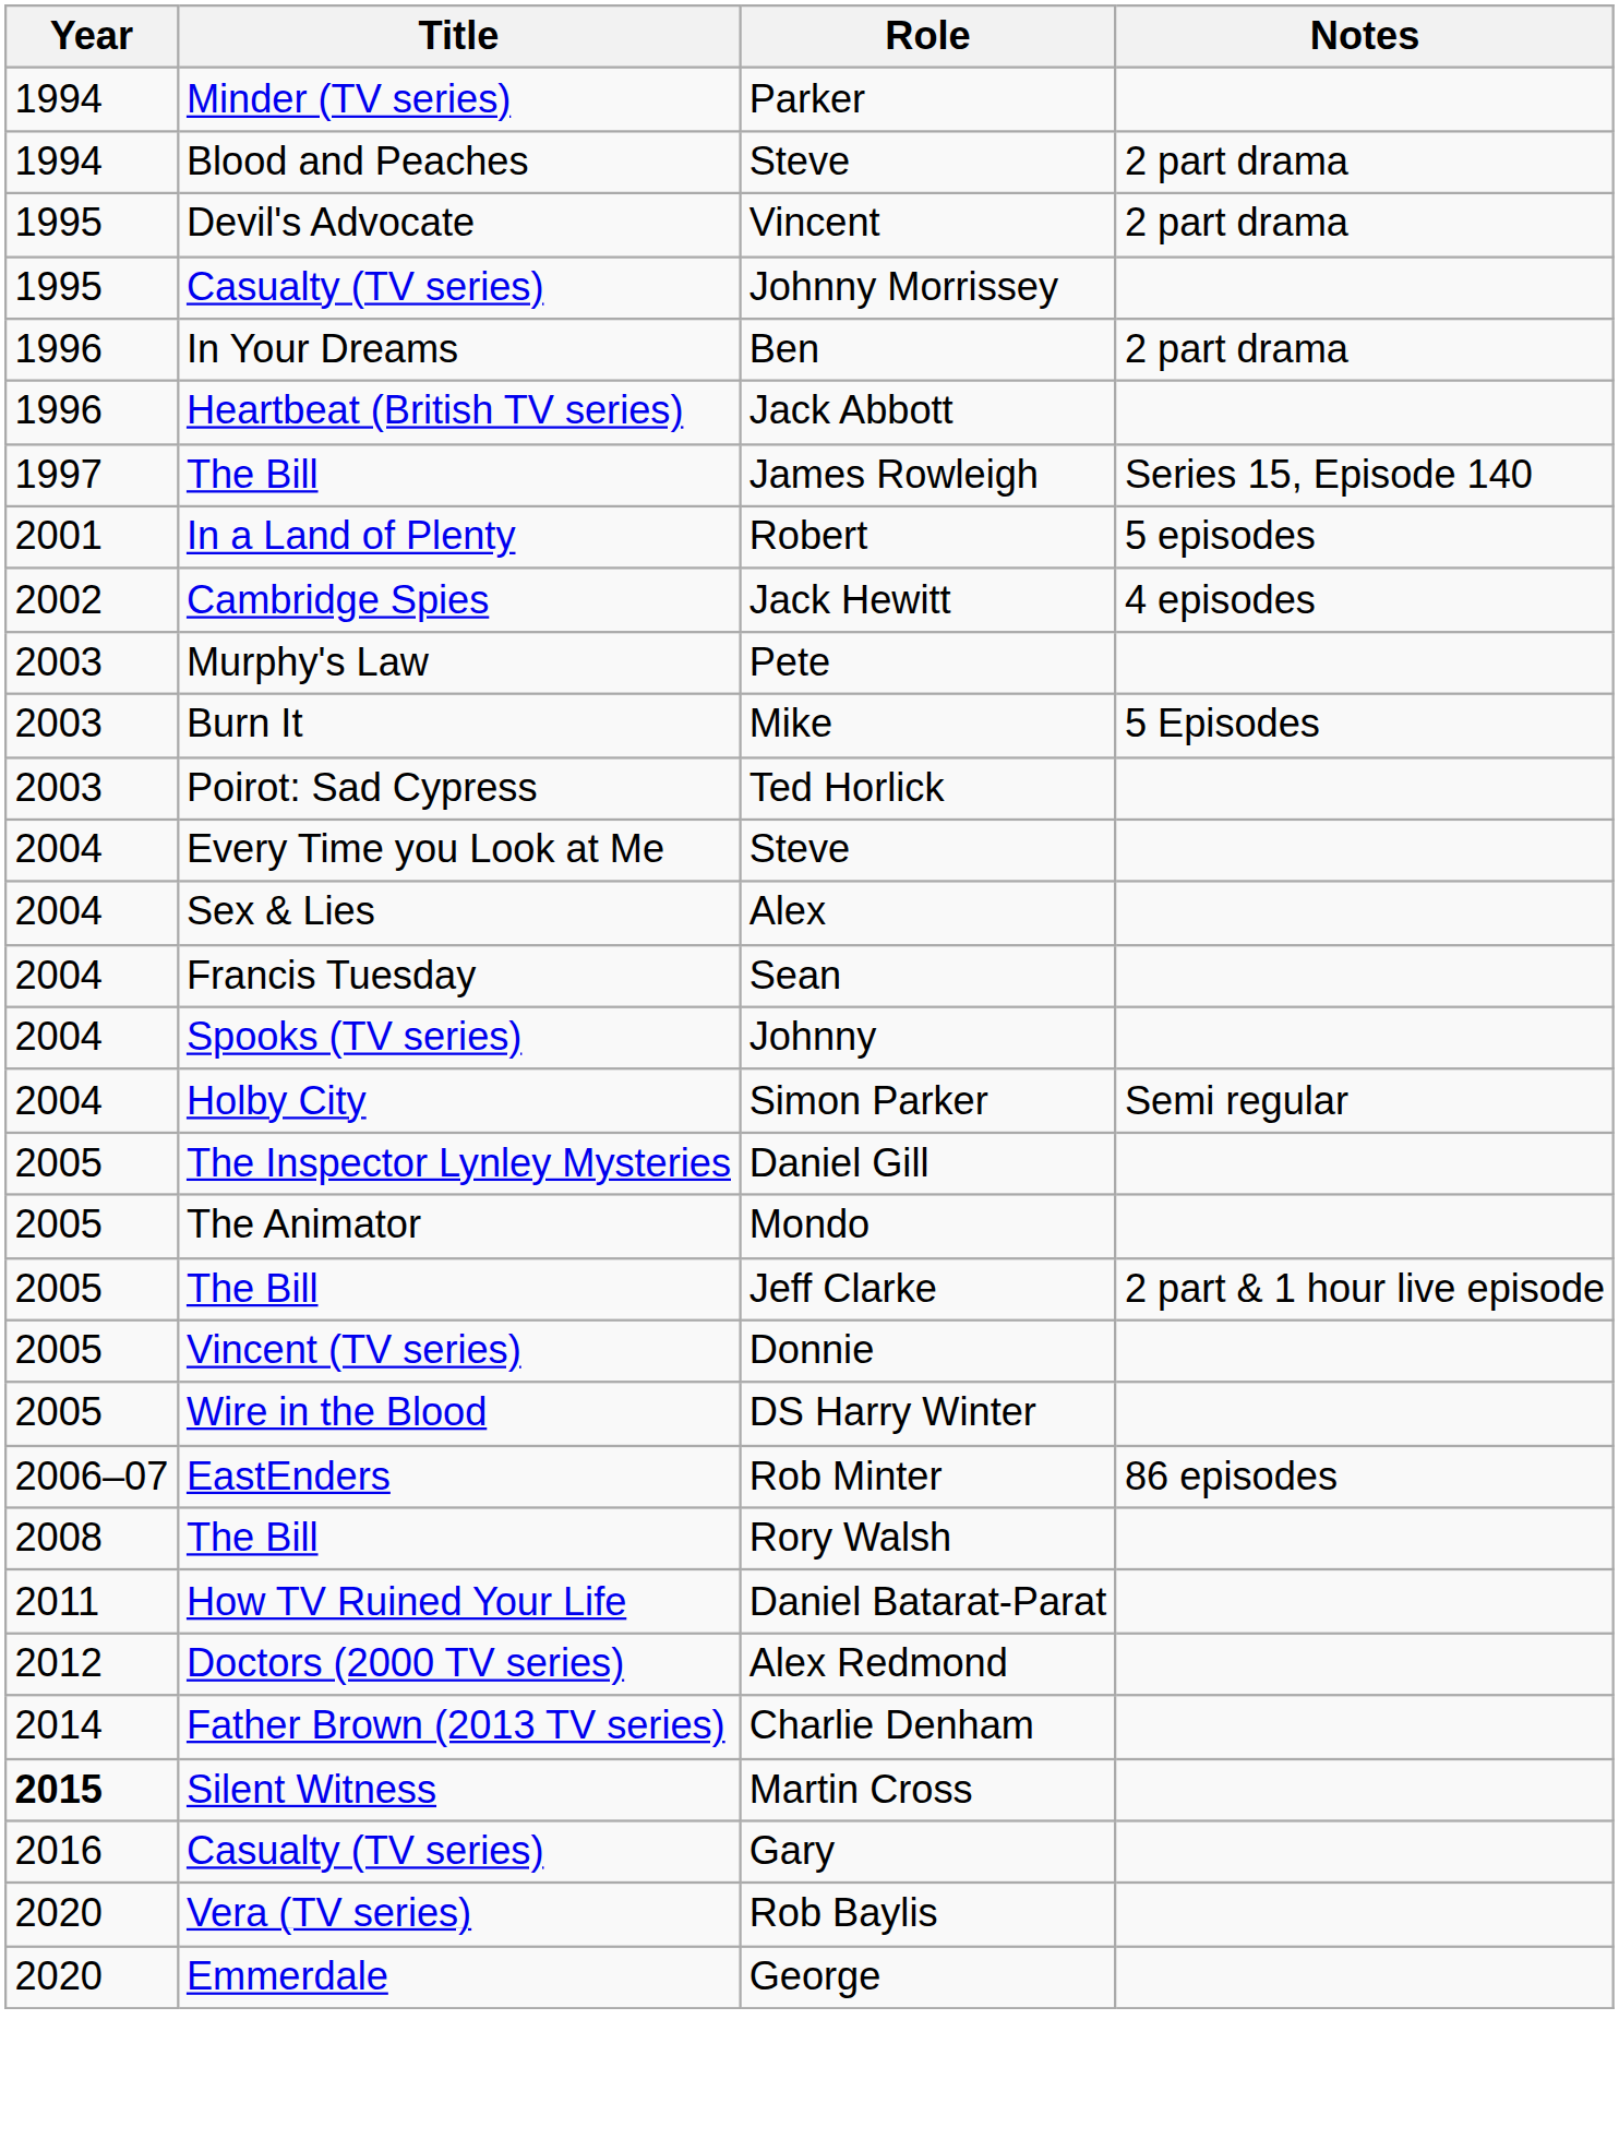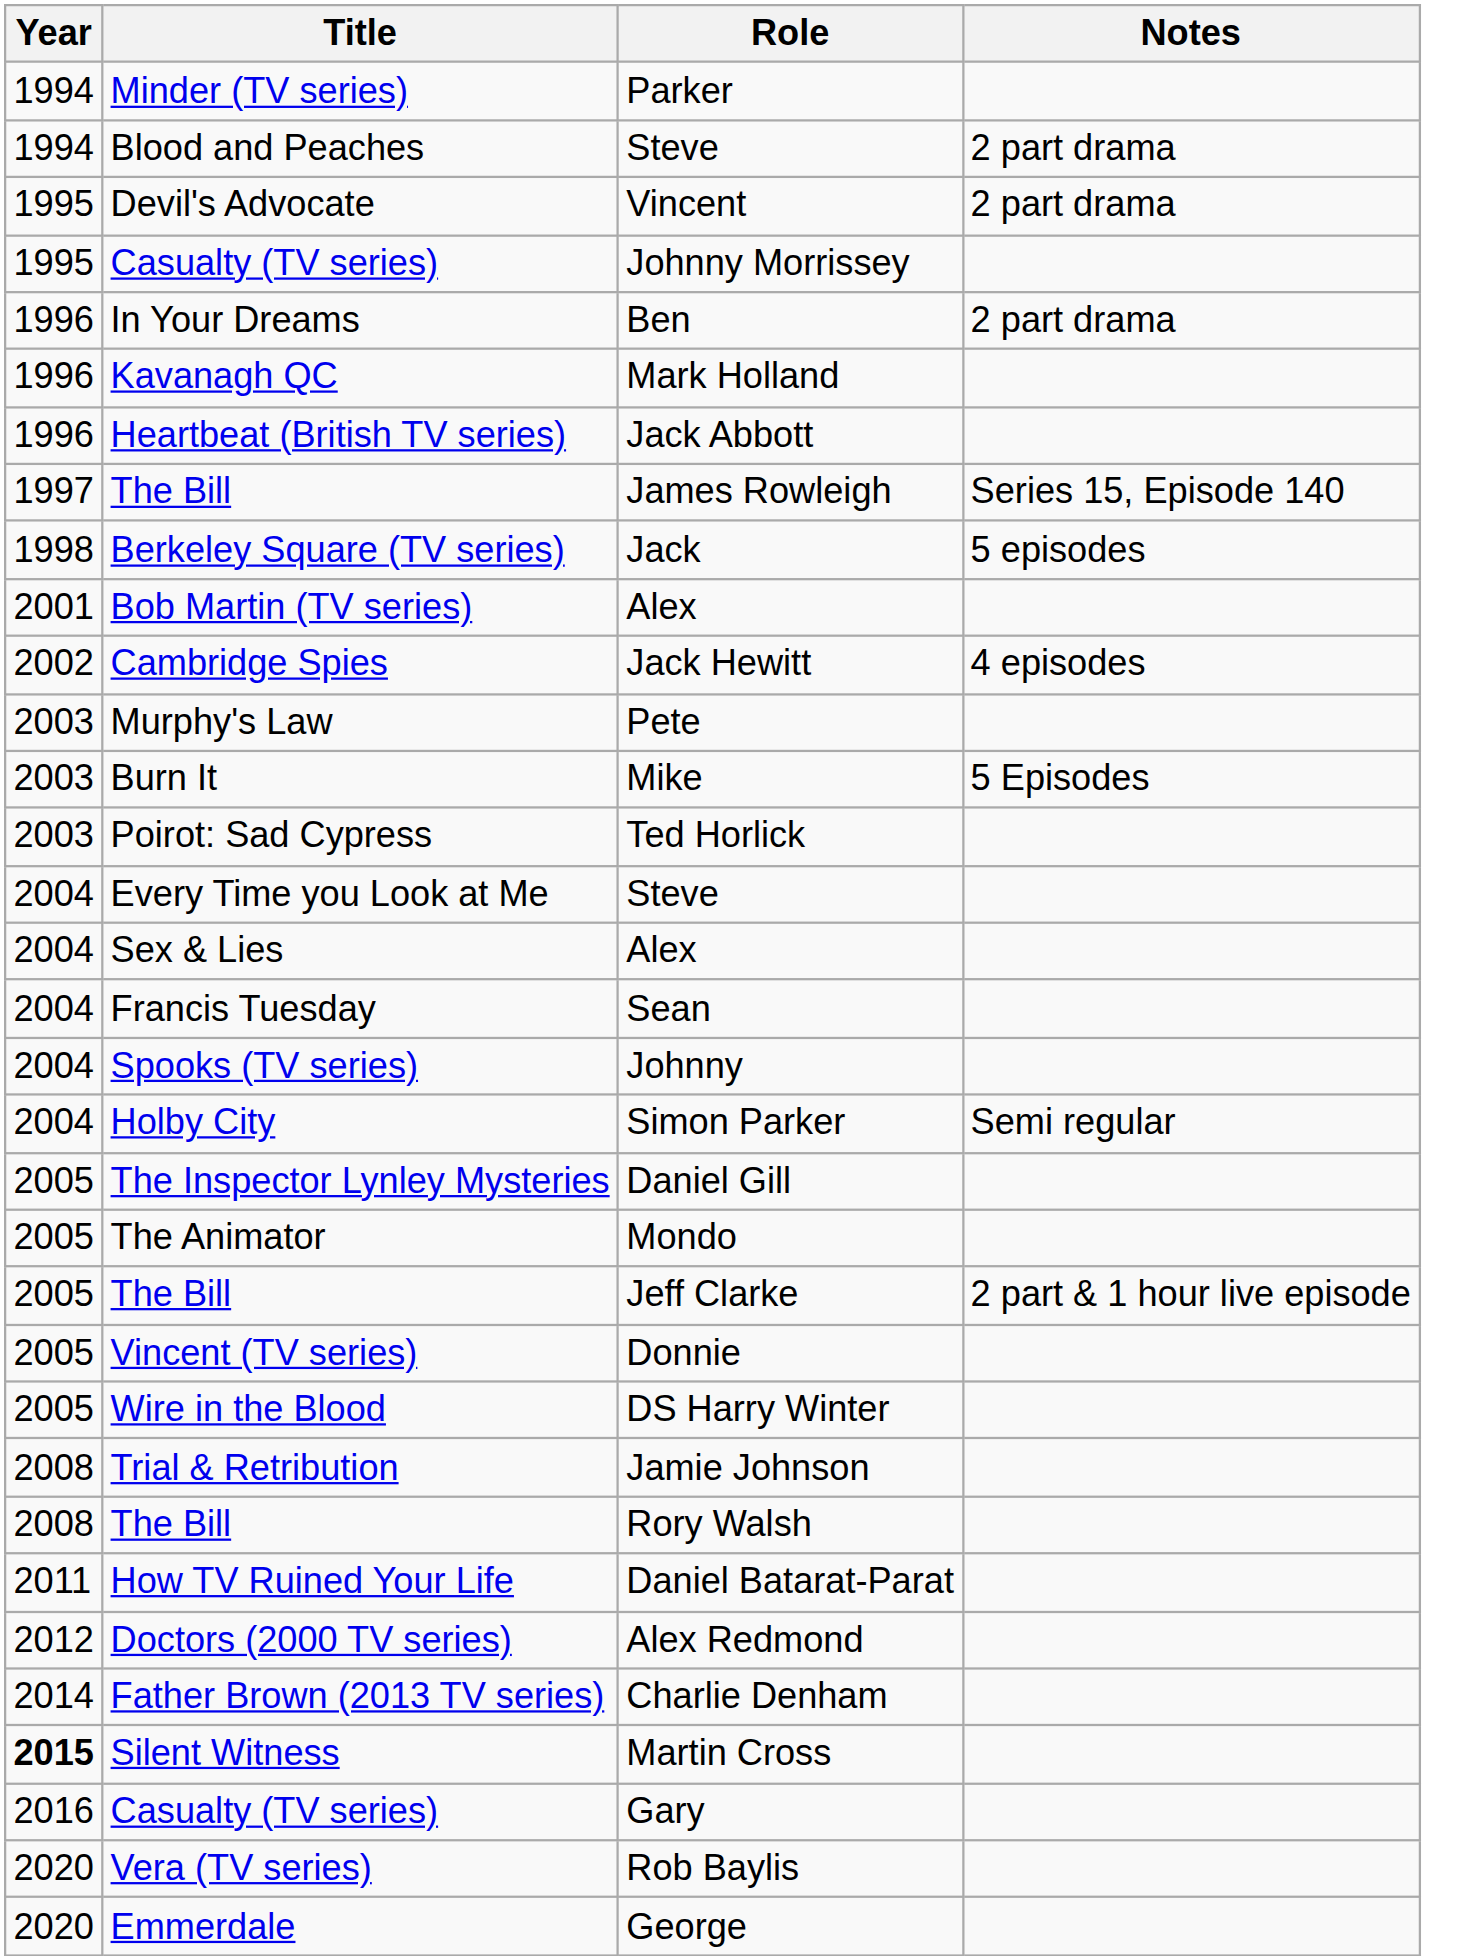 <table class="wikitable">
 <tr>
 <th>Year</th>
 <th>Title</th>
 <th>Role</th>
 <th>Notes</th>
 </tr>
 <tr>
 <td>1994</td>
 <td><a href='#'>Minder (TV series)</a></td>
 <td>Parker</td>
 <td></td>
 </tr>
 <tr>
 <td>1994</td>
 <td>Blood and Peaches</td>
 <td>Steve</td>
 <td>2 part drama</td>
 </tr>
 <tr>
 <td>1995</td>
 <td>Devil's Advocate</td>
 <td>Vincent</td>
 <td>2 part drama</td>
 </tr>
 <tr>
 <td>1995</td>
 <td><a href='#'>Casualty (TV series)</a></td>
 <td>Johnny Morrissey</td>
 <td></td>
 </tr>
 <tr>
 <td>1996</td>
 <td>In Your Dreams</td>
 <td>Ben</td>
 <td>2 part drama</td>
 </tr>
 <tr>
 <td>1996</td>
+<td><a href='#'>Kavanagh QC</a></td>
+<td>Mark Holland</td>
+<td></td>
+</tr>
+<tr>
+<td>1996</td>
 <td><a href='#'>Heartbeat (British TV series)</a></td>
 <td>Jack Abbott</td>
 <td></td>
 </tr>
 <tr>
 <td>1997</td>
 <td><a href='#'>The Bill</a></td>
 <td>James Rowleigh</td>
 <td>Series 15, Episode 140</td>
 </tr>
 <tr>
+<td>1998</td>
+<td><a href='#'>Berkeley Square (TV series)</a></td>
+<td>Jack</td>
+<td>5 episodes</td>
+</tr>
+<tr>
 <td>2001</td>
-<td><a href='#'>In a Land of Plenty</a></td>
-<td>Robert</td>
-<td>5 episodes</td>
+<td><a href='#'>Bob Martin (TV series)</a></td>
+<td>Alex</td>
+<td></td>
 </tr>
 <tr>
 <td>2002</td>
 <td><a href='#'>Cambridge Spies</a></td>
 <td>Jack Hewitt</td>
 <td>4 episodes</td>
 </tr>
 <tr>
 <td>2003</td>
 <td>Murphy's Law</td>
 <td>Pete</td>
 <td></td>
 </tr>
 <tr>
 <td>2003</td>
 <td>Burn It</td>
 <td>Mike</td>
 <td>5 Episodes</td>
 </tr>
 <tr>
 <td>2003</td>
 <td>Poirot: Sad Cypress</td>
 <td>Ted Horlick</td>
 <td></td>
 </tr>
 <tr>
 <td>2004</td>
 <td>Every Time you Look at Me</td>
 <td>Steve</td>
 <td></td>
 </tr>
 <tr>
 <td>2004</td>
 <td>Sex & Lies</td>
 <td>Alex</td>
 <td></td>
 </tr>
 <tr>
 <td>2004</td>
 <td>Francis Tuesday</td>
 <td>Sean</td>
 <td></td>
 </tr>
 <tr>
 <td>2004</td>
 <td><a href='#'>Spooks (TV series)</a></td>
 <td>Johnny</td>
 <td></td>
 </tr>
 <tr>
 <td>2004</td>
 <td><a href='#'>Holby City</a></td>
 <td>Simon Parker</td>
 <td>Semi regular</td>
 </tr>
 <tr>
 <td>2005</td>
 <td><a href='#'>The Inspector Lynley Mysteries</a></td>
 <td>Daniel Gill</td>
 <td></td>
 </tr>
 <tr>
 <td>2005</td>
 <td>The Animator</td>
 <td>Mondo</td>
 <td></td>
 </tr>
 <tr>
 <td>2005</td>
 <td><a href='#'>The Bill</a></td>
 <td>Jeff Clarke</td>
 <td>2 part & 1 hour live episode</td>
 </tr>
 <tr>
 <td>2005</td>
 <td><a href='#'>Vincent (TV series)</a></td>
 <td>Donnie</td>
 <td></td>
 </tr>
 <tr>
 <td>2005</td>
 <td><a href='#'>Wire in the Blood</a></td>
 <td>DS Harry Winter</td>
 <td></td>
 </tr>
 <tr>
-<td>2006–07</td>
-<td><a href='#'>EastEnders</a></td>
-<td>Rob Minter</td>
-<td>86 episodes</td>
+<td>2008</td>
+<td><a href='#'>Trial & Retribution</a></td>
+<td>Jamie Johnson</td>
+<td></td>
 </tr>
 <tr>
 <td>2008</td>
 <td><a href='#'>The Bill</a></td>
 <td>Rory Walsh</td>
 <td></td>
 </tr>
 <tr>
 <td>2011</td>
 <td><a href='#'>How TV Ruined Your Life</a></td>
 <td>Daniel Batarat-Parat</td>
 <td></td>
 </tr>
 <tr>
 <td>2012</td>
 <td><a href='#'>Doctors (2000 TV series)</a></td>
 <td>Alex Redmond</td>
 <td></td>
 </tr>
 <tr>
 <td>2014</td>
 <td><a href='#'>Father Brown (2013 TV series)</a></td>
 <td>Charlie Denham</td>
 <td></td>
 </tr>
 <tr>
 <td><strong>2015</strong></td>
 <td><a href='#'>Silent Witness</a></td>
 <td>Martin Cross</td>
 <td></td>
 </tr>
 <tr>
 <td>2016</td>
 <td><a href='#'>Casualty (TV series)</a></td>
 <td>Gary</td>
 <td></td>
 </tr>
 <tr>
 <td>2020</td>
 <td><a href='#'>Vera (TV series)</a></td>
 <td>Rob Baylis</td>
 <td></td>
 </tr>
 <tr>
 <td>2020</td>
 <td><a href='#'>Emmerdale</a></td>
 <td>George</td>
 <td></td>
 </tr>
 </table>
